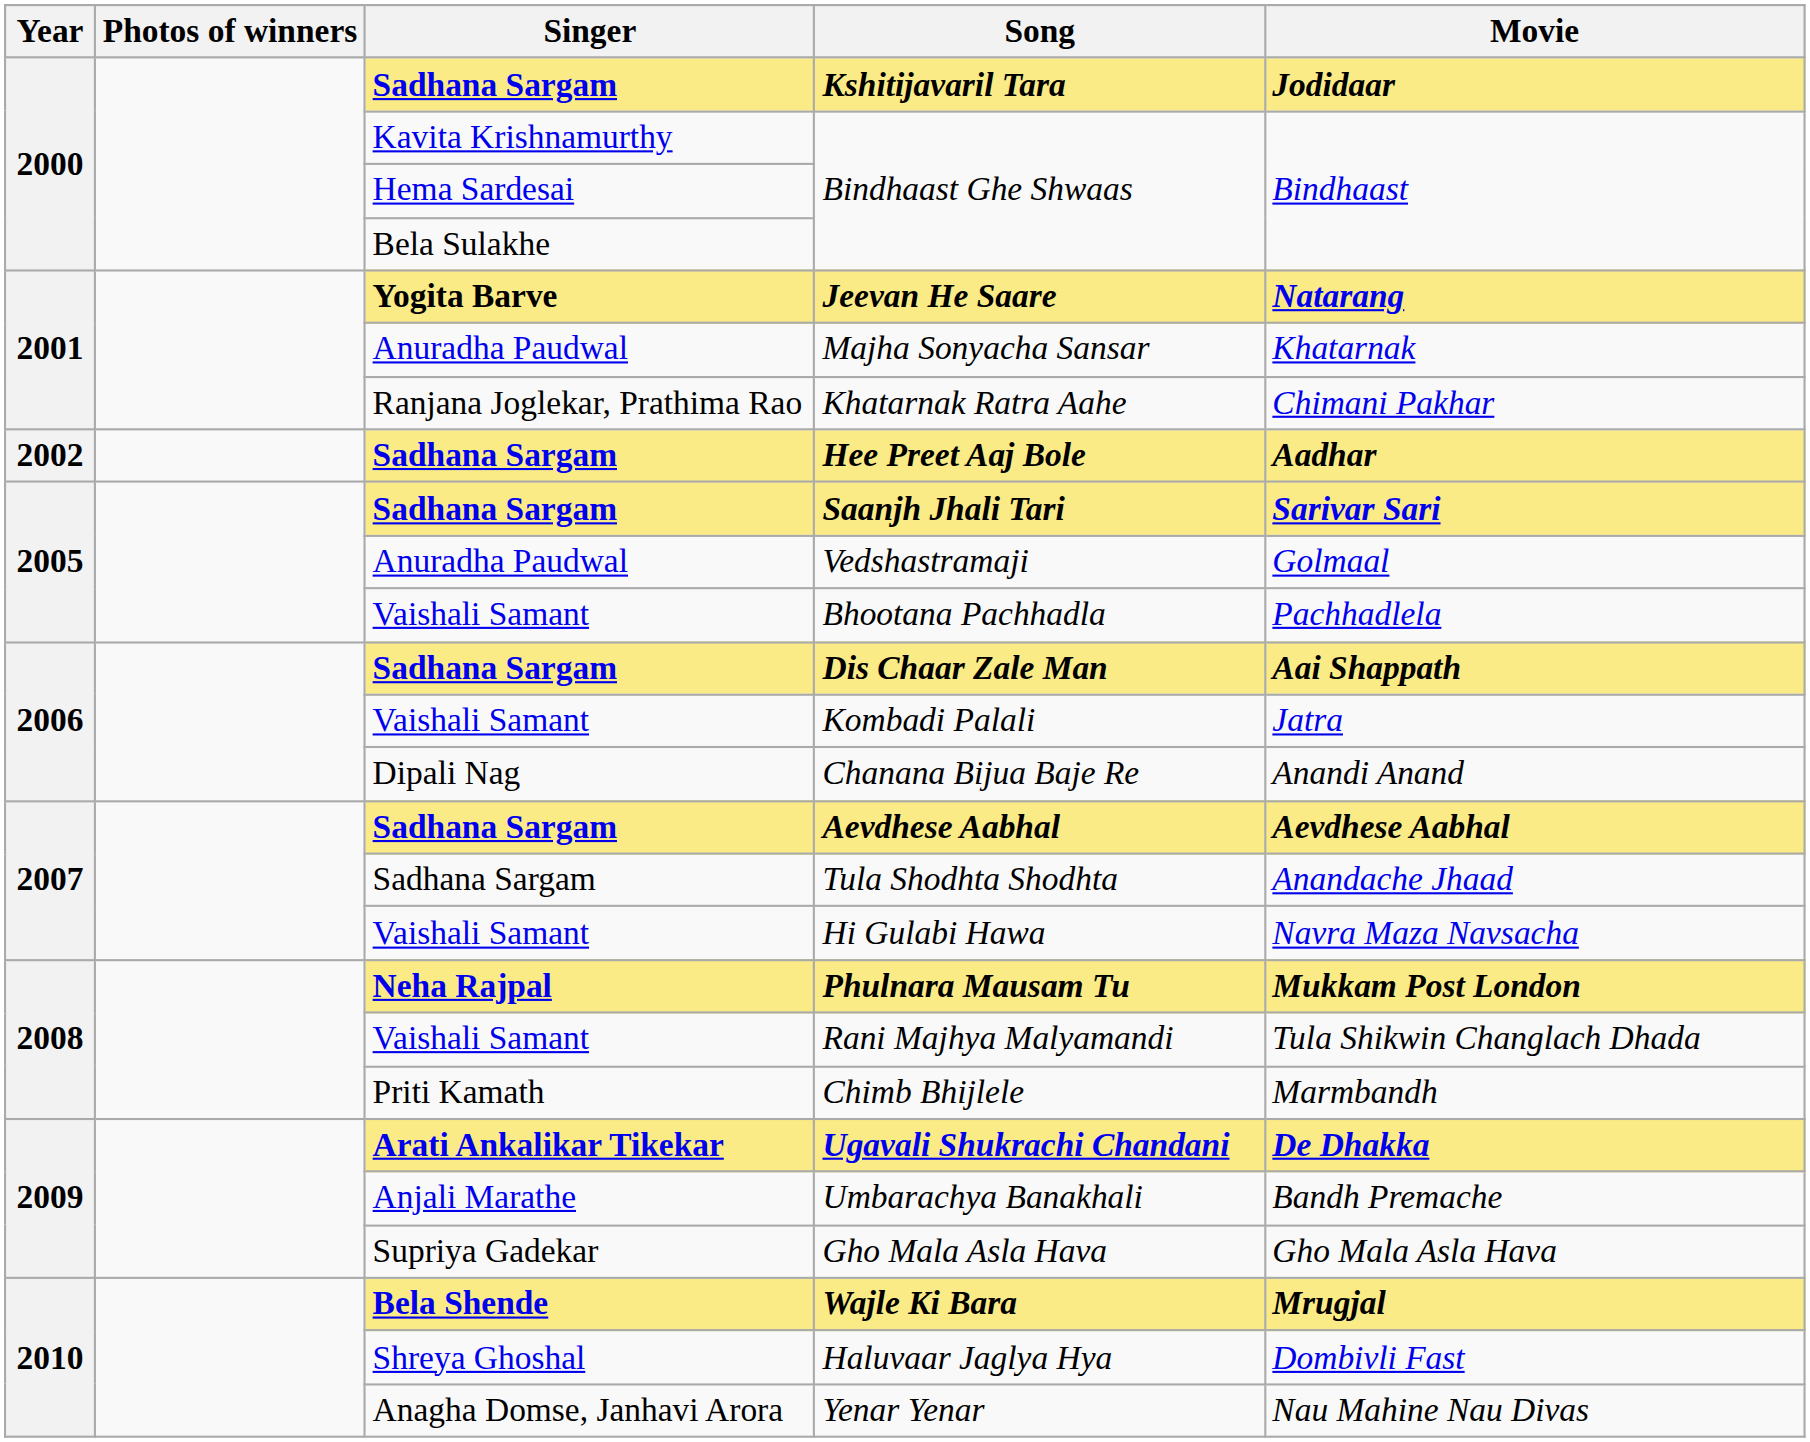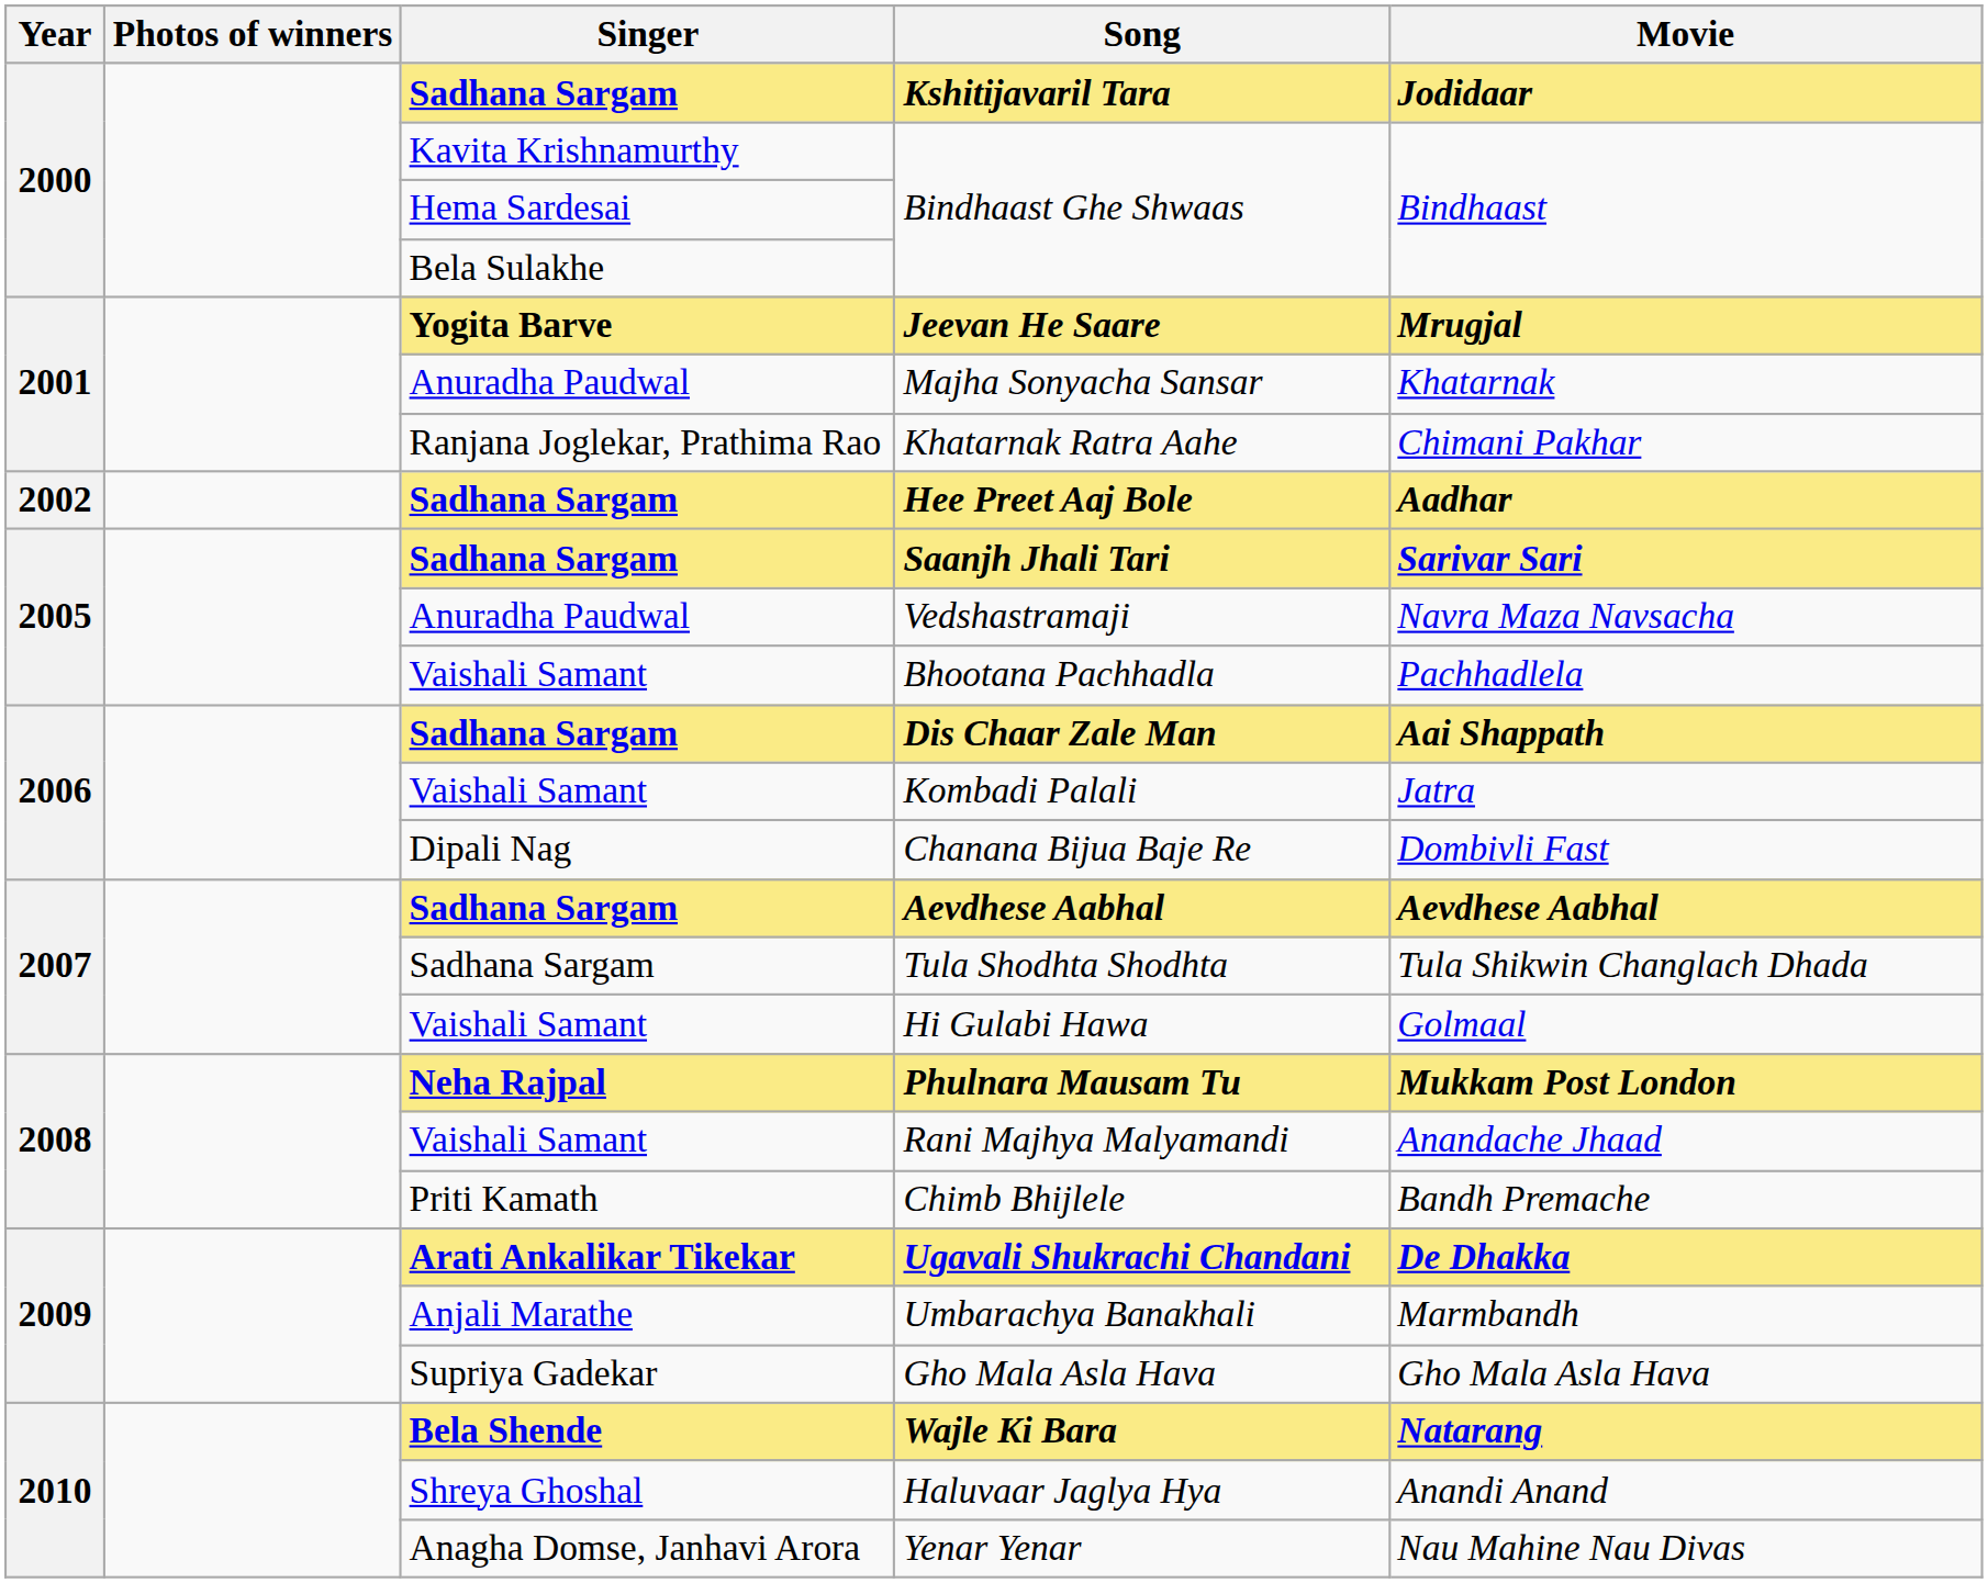 <table class="wikitable" style="width:;">
 <tr style="background:#bebebe;">
 <th width="5%">Year</th>
 <th width="15%">Photos of winners</th>
 <th width="25%">Singer</th>
 <th width="25%">Song</th>
 <th width="30%">Movie</th>
 </tr>
 <tr>
 <th rowspan="4" scope="row" style="text-align:center">2000</th>
 <td rowspan="4" style="text-align:center"></td>
 <td style="background:#FAEB86;"><strong><a href='#'>Sadhana Sargam</a></strong></td>
 <td style="background:#FAEB86;"><strong><em>Kshitijavaril Tara</em></strong></td>
 <td style="background:#FAEB86;"><strong><em>Jodidaar</em></strong></td>
 </tr>
 <tr>
 <td><a href='#'>Kavita Krishnamurthy</a></td>
 <td rowspan="3"><em>Bindhaast Ghe Shwaas</em></td>
 <td rowspan="3"><em><a href='#'>Bindhaast</a></em></td>
 </tr>
 <tr>
 <td><a href='#'>Hema Sardesai</a></td>
 </tr>
 <tr>
 <td>Bela Sulakhe</td>
 </tr>
 <tr>
 <th rowspan="3" scope="row" style="text-align:center">2001</th>
 <td rowspan="3"></td>
 <td style="background:#FAEB86;"><strong>Yogita Barve</strong></td>
 <td style="background:#FAEB86;"><strong><em>Jeevan He Saare</em></strong></td>
-<td style="background:#FAEB86;"><strong><em><a href='#'>Natarang</a></em></strong></td>
+<td style="background:#FAEB86;"><strong><em>Mrugjal</em></strong></td>
 </tr>
 <tr>
 <td><a href='#'>Anuradha Paudwal</a></td>
 <td><em>Majha Sonyacha Sansar</em></td>
 <td><em><a href='#'>Khatarnak</a></em></td>
 </tr>
 <tr>
 <td>Ranjana Joglekar, Prathima Rao</td>
 <td><em>Khatarnak Ratra Aahe</em></td>
 <td><em><a href='#'>Chimani Pakhar</a></em></td>
 </tr>
 <tr>
 <th scope="row" style="text-align:center">2002</th>
 <td style="text-align:center"></td>
 <td style="background:#FAEB86;"><strong><a href='#'>Sadhana Sargam</a></strong></td>
 <td style="background:#FAEB86;"><strong><em>Hee Preet Aaj Bole</em></strong></td>
 <td style="background:#FAEB86;"><strong><em>Aadhar</em></strong></td>
 </tr>
 <tr>
 <th rowspan="3" scope="row" style="text-align:center">2005</th>
 <td rowspan="3" style="text-align:center"></td>
 <td style="background:#FAEB86;"><strong><a href='#'>Sadhana Sargam</a></strong></td>
 <td style="background:#FAEB86;"><strong><em>Saanjh Jhali Tari</em></strong></td>
 <td style="background:#FAEB86;"><strong><em><a href='#'>Sarivar Sari</a></em></strong></td>
 </tr>
 <tr>
 <td><a href='#'>Anuradha Paudwal</a></td>
 <td><em>Vedshastramaji</em></td>
-<td><em><a href='#'>Golmaal</a></em></td>
+<td><em><a href='#'>Navra Maza Navsacha</a></em></td>
 </tr>
 <tr>
 <td><a href='#'>Vaishali Samant</a></td>
 <td><em>Bhootana Pachhadla</em></td>
 <td><em><a href='#'>Pachhadlela</a></em></td>
 </tr>
 <tr>
 <th rowspan="3" scope="row" style="text-align:center">2006</th>
 <td rowspan="3" style="text-align:center"></td>
 <td style="background:#FAEB86;"><strong><a href='#'>Sadhana Sargam</a></strong></td>
 <td style="background:#FAEB86;"><strong><em>Dis Chaar Zale Man</em></strong></td>
 <td style="background:#FAEB86;"><strong><em>Aai Shappath</em></strong></td>
 </tr>
 <tr>
 <td><a href='#'>Vaishali Samant</a></td>
 <td><em>Kombadi Palali</em></td>
 <td><em><a href='#'>Jatra</a></em></td>
 </tr>
 <tr>
 <td>Dipali Nag</td>
 <td><em>Chanana Bijua Baje Re</em></td>
-<td><em>Anandi Anand</em></td>
+<td><em><a href='#'>Dombivli Fast</a></em></td>
 </tr>
 <tr>
 <th rowspan="3" scope="row" style="text-align:center">2007</th>
 <td rowspan="3" style="text-align:center"></td>
 <td style="background:#FAEB86;"><strong><a href='#'>Sadhana Sargam</a></strong></td>
 <td style="background:#FAEB86;"><strong><em>Aevdhese Aabhal</em></strong></td>
 <td style="background:#FAEB86;"><strong><em>Aevdhese Aabhal</em></strong></td>
 </tr>
 <tr>
 <td>Sadhana Sargam</td>
 <td><em>Tula Shodhta Shodhta</em></td>
-<td><em><a href='#'>Anandache Jhaad</a></em></td>
+<td><em>Tula Shikwin Changlach Dhada</em></td>
 </tr>
 <tr>
 <td><a href='#'>Vaishali Samant</a></td>
 <td><em>Hi Gulabi Hawa</em></td>
-<td><em><a href='#'>Navra Maza Navsacha</a></em></td>
+<td><em><a href='#'>Golmaal</a></em></td>
 </tr>
 <tr>
 <th rowspan="3" style="text-align:center"><strong>2008</strong></th>
 <td rowspan="3"></td>
 <td style="background:#FAEB86;"><strong><a href='#'>Neha Rajpal</a></strong></td>
 <td style="background:#FAEB86;"><strong><em>Phulnara Mausam Tu</em></strong></td>
 <td style="background:#FAEB86;"><strong><em>Mukkam Post London</em></strong></td>
 </tr>
 <tr>
 <td><a href='#'>Vaishali Samant</a></td>
 <td><em>Rani Majhya Malyamandi</em></td>
-<td><em>Tula Shikwin Changlach Dhada</em></td>
+<td><em><a href='#'>Anandache Jhaad</a></em></td>
 </tr>
 <tr>
 <td>Priti Kamath</td>
 <td><em>Chimb Bhijlele</em></td>
-<td><em>Marmbandh</em></td>
+<td><em>Bandh Premache</em></td>
 </tr>
 <tr>
 <th rowspan="3" style="text-align:center"><strong>2009</strong></th>
 <td rowspan="3"></td>
 <td style="background:#FAEB86;"><strong><a href='#'>Arati Ankalikar Tikekar</a></strong></td>
 <td style="background:#FAEB86;"><strong><em><a href='#'>Ugavali Shukrachi Chandani</a></em></strong></td>
 <td style="background:#FAEB86;"><strong><em><a href='#'>De Dhakka</a></em></strong></td>
 </tr>
 <tr>
 <td><a href='#'>Anjali Marathe</a></td>
 <td><em>Umbarachya Banakhali</em></td>
-<td><em>Bandh Premache</em></td>
+<td><em>Marmbandh</em></td>
 </tr>
 <tr>
 <td>Supriya Gadekar</td>
 <td><em>Gho Mala Asla Hava</em></td>
 <td><em>Gho Mala Asla Hava</em></td>
 </tr>
 <tr>
 <th rowspan="3" style="text-align:center"><strong>2010</strong></th>
 <td rowspan="3"></td>
 <td style="background:#FAEB86;"><strong><a href='#'>Bela Shende</a></strong></td>
 <td style="background:#FAEB86;"><strong><em>Wajle Ki Bara</em></strong></td>
-<td style="background:#FAEB86;"><strong><em>Mrugjal</em></strong></td>
+<td style="background:#FAEB86;"><strong><em><a href='#'>Natarang</a></em></strong></td>
 </tr>
 <tr>
 <td><a href='#'>Shreya Ghoshal</a></td>
 <td><em>Haluvaar Jaglya Hya</em></td>
-<td><em><a href='#'>Dombivli Fast</a></em></td>
+<td><em>Anandi Anand</em></td>
 </tr>
 <tr>
 <td>Anagha Domse, Janhavi Arora</td>
 <td><em>Yenar Yenar</em></td>
 <td><em>Nau Mahine Nau Divas</em></td>
 </tr>
 </table>
